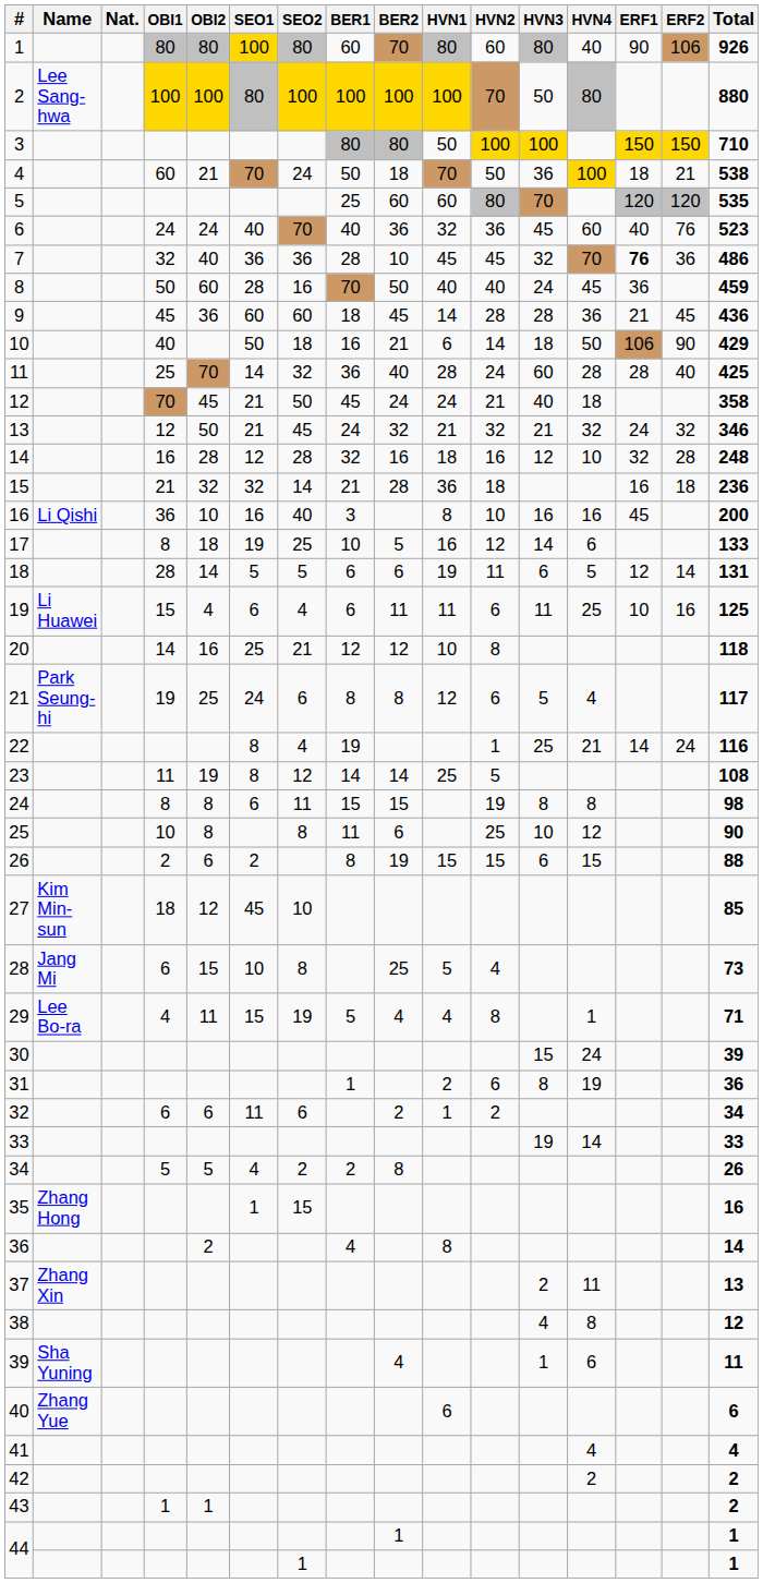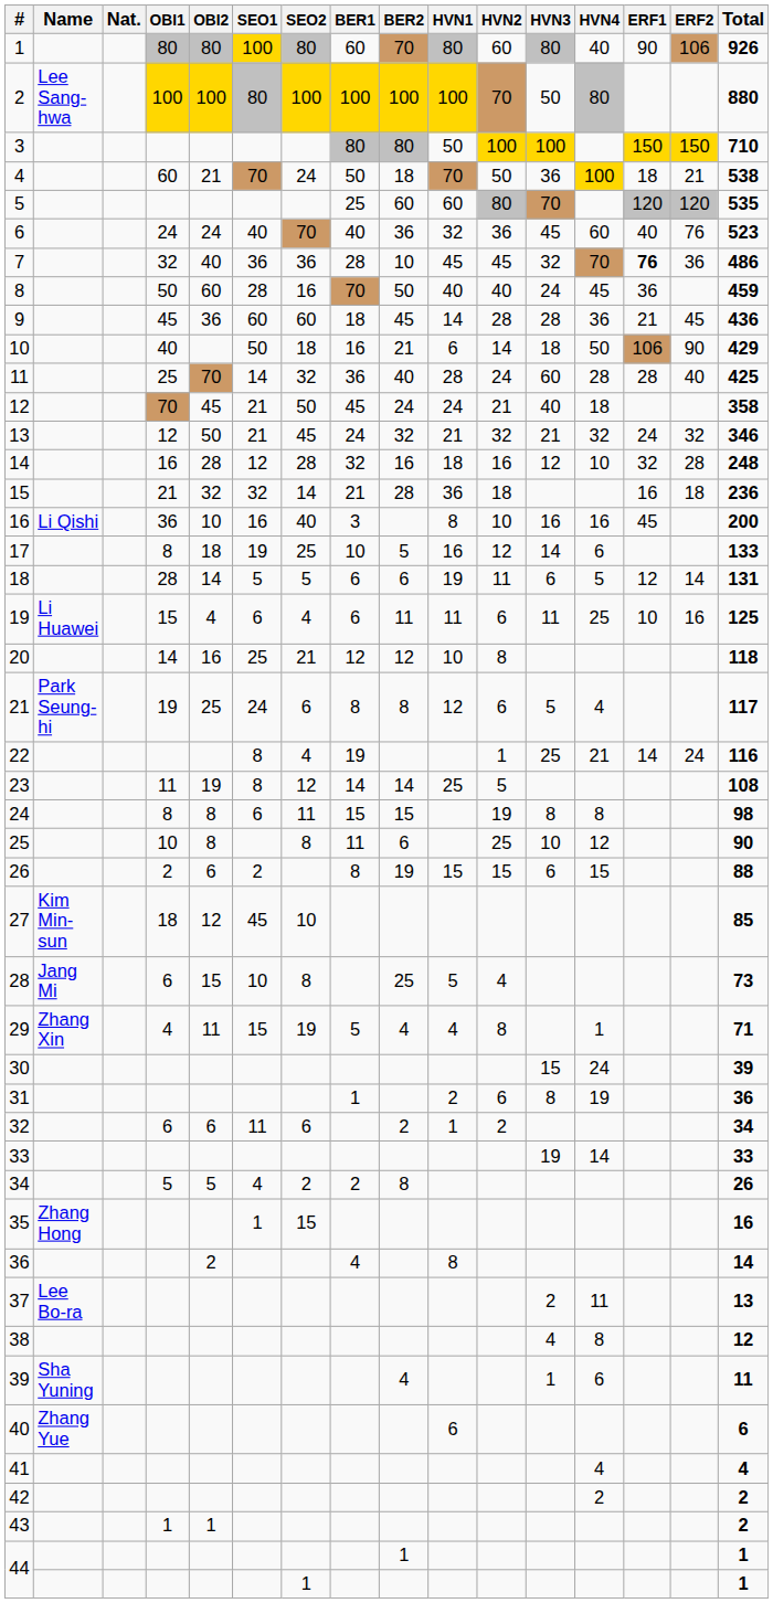 <table class="wikitable sortable" style="text-align:center;">
 <tr>
 <th>#</th>
 <th>Name</th>
 <th>Nat.</th>
 <th><small>OBI1</small></th>
 <th><small>OBI2</small></th>
 <th><small>SEO1</small></th>
 <th><small>SEO2</small></th>
 <th><small>BER1</small></th>
 <th><small>BER2</small></th>
 <th><small>HVN1 </small></th>
 <th><small>HVN2</small></th>
 <th><small>HVN3</small></th>
 <th><small>HVN4 </small></th>
 <th><small>ERF1</small></th>
 <th><small>ERF2</small></th>
 <th>Total</th>
 </tr>
 <tr>
 <td>1</td>
 <td align=left></td>
 <td></td>
 <td bgcolor=silver>80</td>
 <td bgcolor=silver>80</td>
 <td bgcolor=gold>100</td>
 <td bgcolor=silver>80</td>
 <td>60</td>
 <td bgcolor=cc9966>70</td>
 <td bgcolor=silver>80</td>
 <td>60</td>
 <td bgcolor=silver>80</td>
 <td>40</td>
 <td>90</td>
 <td bgcolor=cc9966>106</td>
 <td><strong>926</strong></td>
 </tr>
 <tr>
 <td>2</td>
 <td align=left><a href='#'>Lee Sang-hwa</a></td>
 <td></td>
 <td bgcolor=gold>100</td>
 <td bgcolor=gold>100</td>
 <td bgcolor=silver>80</td>
 <td bgcolor=gold>100</td>
 <td bgcolor=gold>100</td>
 <td bgcolor=gold>100</td>
 <td bgcolor=gold>100</td>
 <td bgcolor=cc9966>70</td>
 <td>50</td>
 <td bgcolor=silver>80</td>
 <td></td>
 <td></td>
 <td><strong>880</strong></td>
 </tr>
 <tr>
 <td>3</td>
 <td align=left></td>
 <td></td>
 <td></td>
 <td></td>
 <td></td>
 <td></td>
 <td bgcolor=silver>80</td>
 <td bgcolor=silver>80</td>
 <td>50</td>
 <td bgcolor=gold>100</td>
 <td bgcolor=gold>100</td>
 <td></td>
 <td bgcolor=gold>150</td>
 <td bgcolor=gold>150</td>
 <td><strong>710</strong></td>
 </tr>
 <tr>
 <td>4</td>
 <td align=left></td>
 <td></td>
 <td>60</td>
 <td>21</td>
 <td bgcolor=cc9966>70</td>
 <td>24</td>
 <td>50</td>
 <td>18</td>
 <td bgcolor=cc9966>70</td>
 <td>50</td>
 <td>36</td>
 <td bgcolor=gold>100</td>
 <td>18</td>
 <td>21</td>
 <td><strong>538</strong></td>
 </tr>
 <tr>
 <td>5</td>
 <td align=left></td>
 <td></td>
 <td></td>
 <td></td>
 <td></td>
 <td></td>
 <td>25</td>
 <td>60</td>
 <td>60</td>
 <td bgcolor=silver>80</td>
 <td bgcolor=cc9966>70</td>
 <td></td>
 <td bgcolor=silver>120</td>
 <td bgcolor=silver>120</td>
 <td><strong>535</strong></td>
 </tr>
 <tr>
 <td>6</td>
 <td align=left></td>
 <td></td>
 <td>24</td>
 <td>24</td>
 <td>40</td>
 <td bgcolor=cc9966>70</td>
 <td>40</td>
 <td>36</td>
 <td>32</td>
 <td>36</td>
 <td>45</td>
 <td>60</td>
 <td>40</td>
 <td>76</td>
 <td><strong>523</strong></td>
 </tr>
 <tr>
 <td>7</td>
 <td align=left></td>
 <td></td>
 <td>32</td>
 <td>40</td>
 <td>36</td>
 <td>36</td>
 <td>28</td>
 <td>10</td>
 <td>45</td>
 <td>45</td>
 <td>32</td>
 <td bgcolor=cc9966>70</td>
 <td><strong>76</strong></td>
 <td>36</td>
 <td><strong>486</strong></td>
 </tr>
 <tr>
 <td>8</td>
 <td align=left></td>
 <td></td>
 <td>50</td>
 <td>60</td>
 <td>28</td>
 <td>16</td>
 <td bgcolor=cc9966>70</td>
 <td>50</td>
 <td>40</td>
 <td>40</td>
 <td>24</td>
 <td>45</td>
 <td>36</td>
 <td></td>
 <td><strong>459</strong></td>
 </tr>
 <tr>
 <td>9</td>
 <td align=left></td>
 <td></td>
 <td>45</td>
 <td>36</td>
 <td>60</td>
 <td>60</td>
 <td>18</td>
 <td>45</td>
 <td>14</td>
 <td>28</td>
 <td>28</td>
 <td>36</td>
 <td>21</td>
 <td>45</td>
 <td><strong>436</strong></td>
 </tr>
 <tr>
 <td>10</td>
 <td align=left></td>
 <td></td>
 <td>40</td>
 <td></td>
 <td>50</td>
 <td>18</td>
 <td>16</td>
 <td>21</td>
 <td>6</td>
 <td>14</td>
 <td>18</td>
 <td>50</td>
 <td bgcolor=cc9966>106</td>
 <td>90</td>
 <td><strong>429</strong></td>
 </tr>
 <tr>
 <td>11</td>
 <td align=left></td>
 <td></td>
 <td>25</td>
 <td bgcolor=cc9966>70</td>
 <td>14</td>
 <td>32</td>
 <td>36</td>
 <td>40</td>
 <td>28</td>
 <td>24</td>
 <td>60</td>
 <td>28</td>
 <td>28</td>
 <td>40</td>
 <td><strong>425</strong></td>
 </tr>
 <tr>
 <td>12</td>
 <td align=left></td>
 <td></td>
 <td bgcolor=cc9966>70</td>
 <td>45</td>
 <td>21</td>
 <td>50</td>
 <td>45</td>
 <td>24</td>
 <td>24</td>
 <td>21</td>
 <td>40</td>
 <td>18</td>
 <td></td>
 <td></td>
 <td><strong>358</strong></td>
 </tr>
 <tr>
 <td>13</td>
 <td align=left></td>
 <td></td>
 <td>12</td>
 <td>50</td>
 <td>21</td>
 <td>45</td>
 <td>24</td>
 <td>32</td>
 <td>21</td>
 <td>32</td>
 <td>21</td>
 <td>32</td>
 <td>24</td>
 <td>32</td>
 <td><strong>346</strong></td>
 </tr>
 <tr>
 <td>14</td>
 <td align=left></td>
 <td></td>
 <td>16</td>
 <td>28</td>
 <td>12</td>
 <td>28</td>
 <td>32</td>
 <td>16</td>
 <td>18</td>
 <td>16</td>
 <td>12</td>
 <td>10</td>
 <td>32</td>
 <td>28</td>
 <td><strong>248</strong></td>
 </tr>
 <tr>
 <td>15</td>
 <td align=left></td>
 <td></td>
 <td>21</td>
 <td>32</td>
 <td>32</td>
 <td>14</td>
 <td>21</td>
 <td>28</td>
 <td>36</td>
 <td>18</td>
 <td></td>
 <td></td>
 <td>16</td>
 <td>18</td>
 <td><strong>236</strong></td>
 </tr>
 <tr>
 <td>16</td>
 <td align=left><a href='#'>Li Qishi</a></td>
 <td></td>
 <td>36</td>
 <td>10</td>
 <td>16</td>
 <td>40</td>
 <td>3</td>
 <td></td>
 <td>8</td>
 <td>10</td>
 <td>16</td>
 <td>16</td>
 <td>45</td>
 <td></td>
 <td><strong>200</strong></td>
 </tr>
 <tr>
 <td>17</td>
 <td align=left></td>
 <td></td>
 <td>8</td>
 <td>18</td>
 <td>19</td>
 <td>25</td>
 <td>10</td>
 <td>5</td>
 <td>16</td>
 <td>12</td>
 <td>14</td>
 <td>6</td>
 <td></td>
 <td></td>
 <td><strong>133</strong></td>
 </tr>
 <tr>
 <td>18</td>
 <td align=left></td>
 <td></td>
 <td>28</td>
 <td>14</td>
 <td>5</td>
 <td>5</td>
 <td>6</td>
 <td>6</td>
 <td>19</td>
 <td>11</td>
 <td>6</td>
 <td>5</td>
 <td>12</td>
 <td>14</td>
 <td><strong>131</strong></td>
 </tr>
 <tr>
 <td>19</td>
 <td align=left><a href='#'>Li Huawei</a></td>
 <td></td>
 <td>15</td>
 <td>4</td>
 <td>6</td>
 <td>4</td>
 <td>6</td>
 <td>11</td>
 <td>11</td>
 <td>6</td>
 <td>11</td>
 <td>25</td>
 <td>10</td>
 <td>16</td>
 <td><strong>125</strong></td>
 </tr>
 <tr>
 <td>20</td>
 <td align=left></td>
 <td></td>
 <td>14</td>
 <td>16</td>
 <td>25</td>
 <td>21</td>
 <td>12</td>
 <td>12</td>
 <td>10</td>
 <td>8</td>
 <td></td>
 <td></td>
 <td></td>
 <td></td>
 <td><strong>118</strong></td>
 </tr>
 <tr>
 <td>21</td>
 <td align=left><a href='#'>Park Seung-hi</a></td>
 <td></td>
 <td>19</td>
 <td>25</td>
 <td>24</td>
 <td>6</td>
 <td>8</td>
 <td>8</td>
 <td>12</td>
 <td>6</td>
 <td>5</td>
 <td>4</td>
 <td></td>
 <td></td>
 <td><strong>117</strong></td>
 </tr>
 <tr>
 <td>22</td>
 <td align=left></td>
 <td></td>
 <td></td>
 <td></td>
 <td>8</td>
 <td>4</td>
 <td>19</td>
 <td></td>
 <td></td>
 <td>1</td>
 <td>25</td>
 <td>21</td>
 <td>14</td>
 <td>24</td>
 <td><strong>116</strong></td>
 </tr>
 <tr>
 <td>23</td>
 <td align=left></td>
 <td></td>
 <td>11</td>
 <td>19</td>
 <td>8</td>
 <td>12</td>
 <td>14</td>
 <td>14</td>
 <td>25</td>
 <td>5</td>
 <td></td>
 <td></td>
 <td></td>
 <td></td>
 <td><strong>108</strong></td>
 </tr>
 <tr>
 <td>24</td>
 <td align=left></td>
 <td></td>
 <td>8</td>
 <td>8</td>
 <td>6</td>
 <td>11</td>
 <td>15</td>
 <td>15</td>
 <td></td>
 <td>19</td>
 <td>8</td>
 <td>8</td>
 <td></td>
 <td></td>
 <td><strong>98</strong></td>
 </tr>
 <tr>
 <td>25</td>
 <td align=left></td>
 <td></td>
 <td>10</td>
 <td>8</td>
 <td></td>
 <td>8</td>
 <td>11</td>
 <td>6</td>
 <td></td>
 <td>25</td>
 <td>10</td>
 <td>12</td>
 <td></td>
 <td></td>
 <td><strong>90</strong></td>
 </tr>
 <tr>
 <td>26</td>
 <td align=left></td>
 <td></td>
 <td>2</td>
 <td>6</td>
 <td>2</td>
 <td></td>
 <td>8</td>
 <td>19</td>
 <td>15</td>
 <td>15</td>
 <td>6</td>
 <td>15</td>
 <td></td>
 <td></td>
 <td><strong>88</strong></td>
 </tr>
 <tr>
 <td>27</td>
 <td align=left><a href='#'>Kim Min-sun</a></td>
 <td></td>
 <td>18</td>
 <td>12</td>
 <td>45</td>
 <td>10</td>
 <td></td>
 <td></td>
 <td></td>
 <td></td>
 <td></td>
 <td></td>
 <td></td>
 <td></td>
 <td><strong>85</strong></td>
 </tr>
 <tr>
 <td>28</td>
 <td align=left><a href='#'>Jang Mi</a></td>
 <td></td>
 <td>6</td>
 <td>15</td>
 <td>10</td>
 <td>8</td>
 <td></td>
 <td>25</td>
 <td>5</td>
 <td>4</td>
 <td></td>
 <td></td>
 <td></td>
 <td></td>
 <td><strong>73</strong></td>
 </tr>
 <tr>
 <td>29</td>
-<td align=left><a href='#'>Lee Bo-ra</a></td>
+<td align=left><a href='#'>Zhang Xin</a></td>
 <td></td>
 <td>4</td>
 <td>11</td>
 <td>15</td>
 <td>19</td>
 <td>5</td>
 <td>4</td>
 <td>4</td>
 <td>8</td>
 <td></td>
 <td>1</td>
 <td></td>
 <td></td>
 <td><strong>71</strong></td>
 </tr>
 <tr>
 <td>30</td>
 <td align=left></td>
 <td></td>
 <td></td>
 <td></td>
 <td></td>
 <td></td>
 <td></td>
 <td></td>
 <td></td>
 <td></td>
 <td>15</td>
 <td>24</td>
 <td></td>
 <td></td>
 <td><strong>39</strong></td>
 </tr>
 <tr>
 <td>31</td>
 <td align=left></td>
 <td></td>
 <td></td>
 <td></td>
 <td></td>
 <td></td>
 <td>1</td>
 <td></td>
 <td>2</td>
 <td>6</td>
 <td>8</td>
 <td>19</td>
 <td></td>
 <td></td>
 <td><strong>36</strong></td>
 </tr>
 <tr>
 <td>32</td>
 <td align=left></td>
 <td></td>
 <td>6</td>
 <td>6</td>
 <td>11</td>
 <td>6</td>
 <td></td>
 <td>2</td>
 <td>1</td>
 <td>2</td>
 <td></td>
 <td></td>
 <td></td>
 <td></td>
 <td><strong>34</strong></td>
 </tr>
 <tr>
 <td>33</td>
 <td align=left></td>
 <td></td>
 <td></td>
 <td></td>
 <td></td>
 <td></td>
 <td></td>
 <td></td>
 <td></td>
 <td></td>
 <td>19</td>
 <td>14</td>
 <td></td>
 <td></td>
 <td><strong>33</strong></td>
 </tr>
 <tr>
 <td>34</td>
 <td align=left></td>
 <td></td>
 <td>5</td>
 <td>5</td>
 <td>4</td>
 <td>2</td>
 <td>2</td>
 <td>8</td>
 <td></td>
 <td></td>
 <td></td>
 <td></td>
 <td></td>
 <td></td>
 <td><strong>26</strong></td>
 </tr>
 <tr>
 <td>35</td>
 <td align=left><a href='#'>Zhang Hong</a></td>
 <td></td>
 <td></td>
 <td></td>
 <td>1</td>
 <td>15</td>
 <td></td>
 <td></td>
 <td></td>
 <td></td>
 <td></td>
 <td></td>
 <td></td>
 <td></td>
 <td><strong>16</strong></td>
 </tr>
 <tr>
 <td>36</td>
 <td align=left></td>
 <td></td>
 <td></td>
 <td>2</td>
 <td></td>
 <td></td>
 <td>4</td>
 <td></td>
 <td>8</td>
 <td></td>
 <td></td>
 <td></td>
 <td></td>
 <td></td>
 <td><strong>14</strong></td>
 </tr>
 <tr>
 <td>37</td>
-<td align=left><a href='#'>Zhang Xin</a></td>
+<td align=left><a href='#'>Lee Bo-ra</a></td>
 <td></td>
 <td></td>
 <td></td>
 <td></td>
 <td></td>
 <td></td>
 <td></td>
 <td></td>
 <td></td>
 <td>2</td>
 <td>11</td>
 <td></td>
 <td></td>
 <td><strong>13</strong></td>
 </tr>
 <tr>
 <td>38</td>
 <td align=left></td>
 <td></td>
 <td></td>
 <td></td>
 <td></td>
 <td></td>
 <td></td>
 <td></td>
 <td></td>
 <td></td>
 <td>4</td>
 <td>8</td>
 <td></td>
 <td></td>
 <td><strong>12</strong></td>
 </tr>
 <tr>
 <td>39</td>
 <td align=left><a href='#'>Sha Yuning</a></td>
 <td></td>
 <td></td>
 <td></td>
 <td></td>
 <td></td>
 <td></td>
 <td>4</td>
 <td></td>
 <td></td>
 <td>1</td>
 <td>6</td>
 <td></td>
 <td></td>
 <td><strong>11</strong></td>
 </tr>
 <tr>
 <td>40</td>
 <td align=left><a href='#'>Zhang Yue</a></td>
 <td></td>
 <td></td>
 <td></td>
 <td></td>
 <td></td>
 <td></td>
 <td></td>
 <td>6</td>
 <td></td>
 <td></td>
 <td></td>
 <td></td>
 <td></td>
 <td><strong>6</strong></td>
 </tr>
 <tr>
 <td>41</td>
 <td align=left></td>
 <td></td>
 <td></td>
 <td></td>
 <td></td>
 <td></td>
 <td></td>
 <td></td>
 <td></td>
 <td></td>
 <td></td>
 <td>4</td>
 <td></td>
 <td></td>
 <td><strong>4</strong></td>
 </tr>
 <tr>
 <td>42</td>
 <td align=left></td>
 <td></td>
 <td></td>
 <td></td>
 <td></td>
 <td></td>
 <td></td>
 <td></td>
 <td></td>
 <td></td>
 <td></td>
 <td>2</td>
 <td></td>
 <td></td>
 <td><strong>2</strong></td>
 </tr>
 <tr>
 <td>43</td>
 <td align=left></td>
 <td></td>
 <td>1</td>
 <td>1</td>
 <td></td>
 <td></td>
 <td></td>
 <td></td>
 <td></td>
 <td></td>
 <td></td>
 <td></td>
 <td></td>
 <td></td>
 <td><strong>2</strong></td>
 </tr>
 <tr>
 <td rowspan=2>44</td>
 <td align=left></td>
 <td></td>
 <td></td>
 <td></td>
 <td></td>
 <td></td>
 <td></td>
 <td>1</td>
 <td></td>
 <td></td>
 <td></td>
 <td></td>
 <td></td>
 <td></td>
 <td><strong>1</strong></td>
 </tr>
 <tr>
 <td align=left></td>
 <td></td>
 <td></td>
 <td></td>
 <td></td>
 <td>1</td>
 <td></td>
 <td></td>
 <td></td>
 <td></td>
 <td></td>
 <td></td>
 <td></td>
 <td></td>
 <td><strong>1</strong></td>
 </tr>
 </table>
